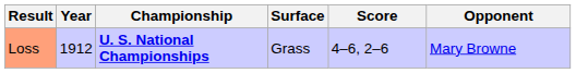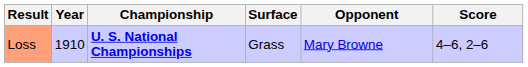 <table class="sortable wikitable">
 <tr>
 <th style="width:40px">Result</th>
 <th style="width:35px">Year</th>
 <th style="width:180px">Championship</th>
 <th style="width:50px">Surface</th>
+<th style="width:150px">Opponent</th>
 <th style="width:100px" class="unsortable">Score</th>
-<th style="width:150px">Opponent</th>
 </tr>
 <tr style="background:#ccccff;">
 <td style="background:#ffa07a;">Loss</td>
-<td>1912</td>
+<td>1910</td>
 <td><strong><a href='#'>U. S. National Championships</a></strong></td>
 <td>Grass</td>
+<td> <a href='#'>Mary Browne</a></td>
 <td>4–6, 2–6</td>
-<td> <a href='#'>Mary Browne</a></td>
 </tr>
 </table>
